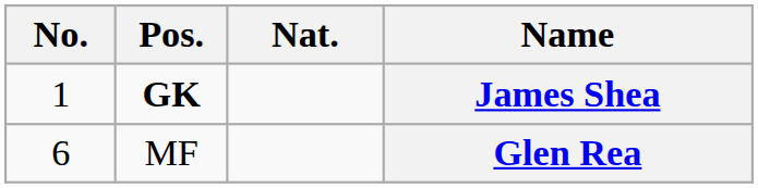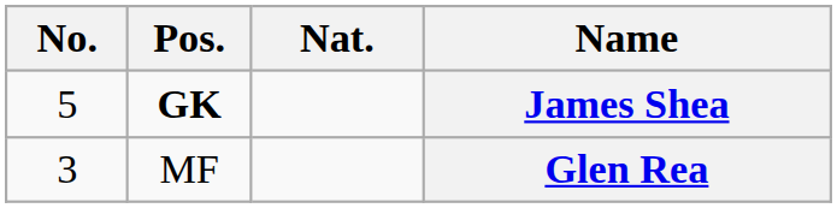 <table class="wikitable plainrowheaders" style=text-align:center>
 <tr>
 <th width=40>No.</th>
 <th width=40>Pos.</th>
 <th width=60>Nat.</th>
 <th width=150 scope=col>Name</th>
 </tr>
 <tr>
-<td>1</td>
+<td>5</td>
 <td><strong>GK</strong></td>
 <td align=left></td>
 <th scope=row><a href='#'>James Shea</a></th>
 </tr>
 <tr>
-<td>6</td>
+<td>3</td>
 <td>MF</td>
 <td align=left></td>
 <th scope=row><a href='#'>Glen Rea</a></th>
 </tr>
 </table>
